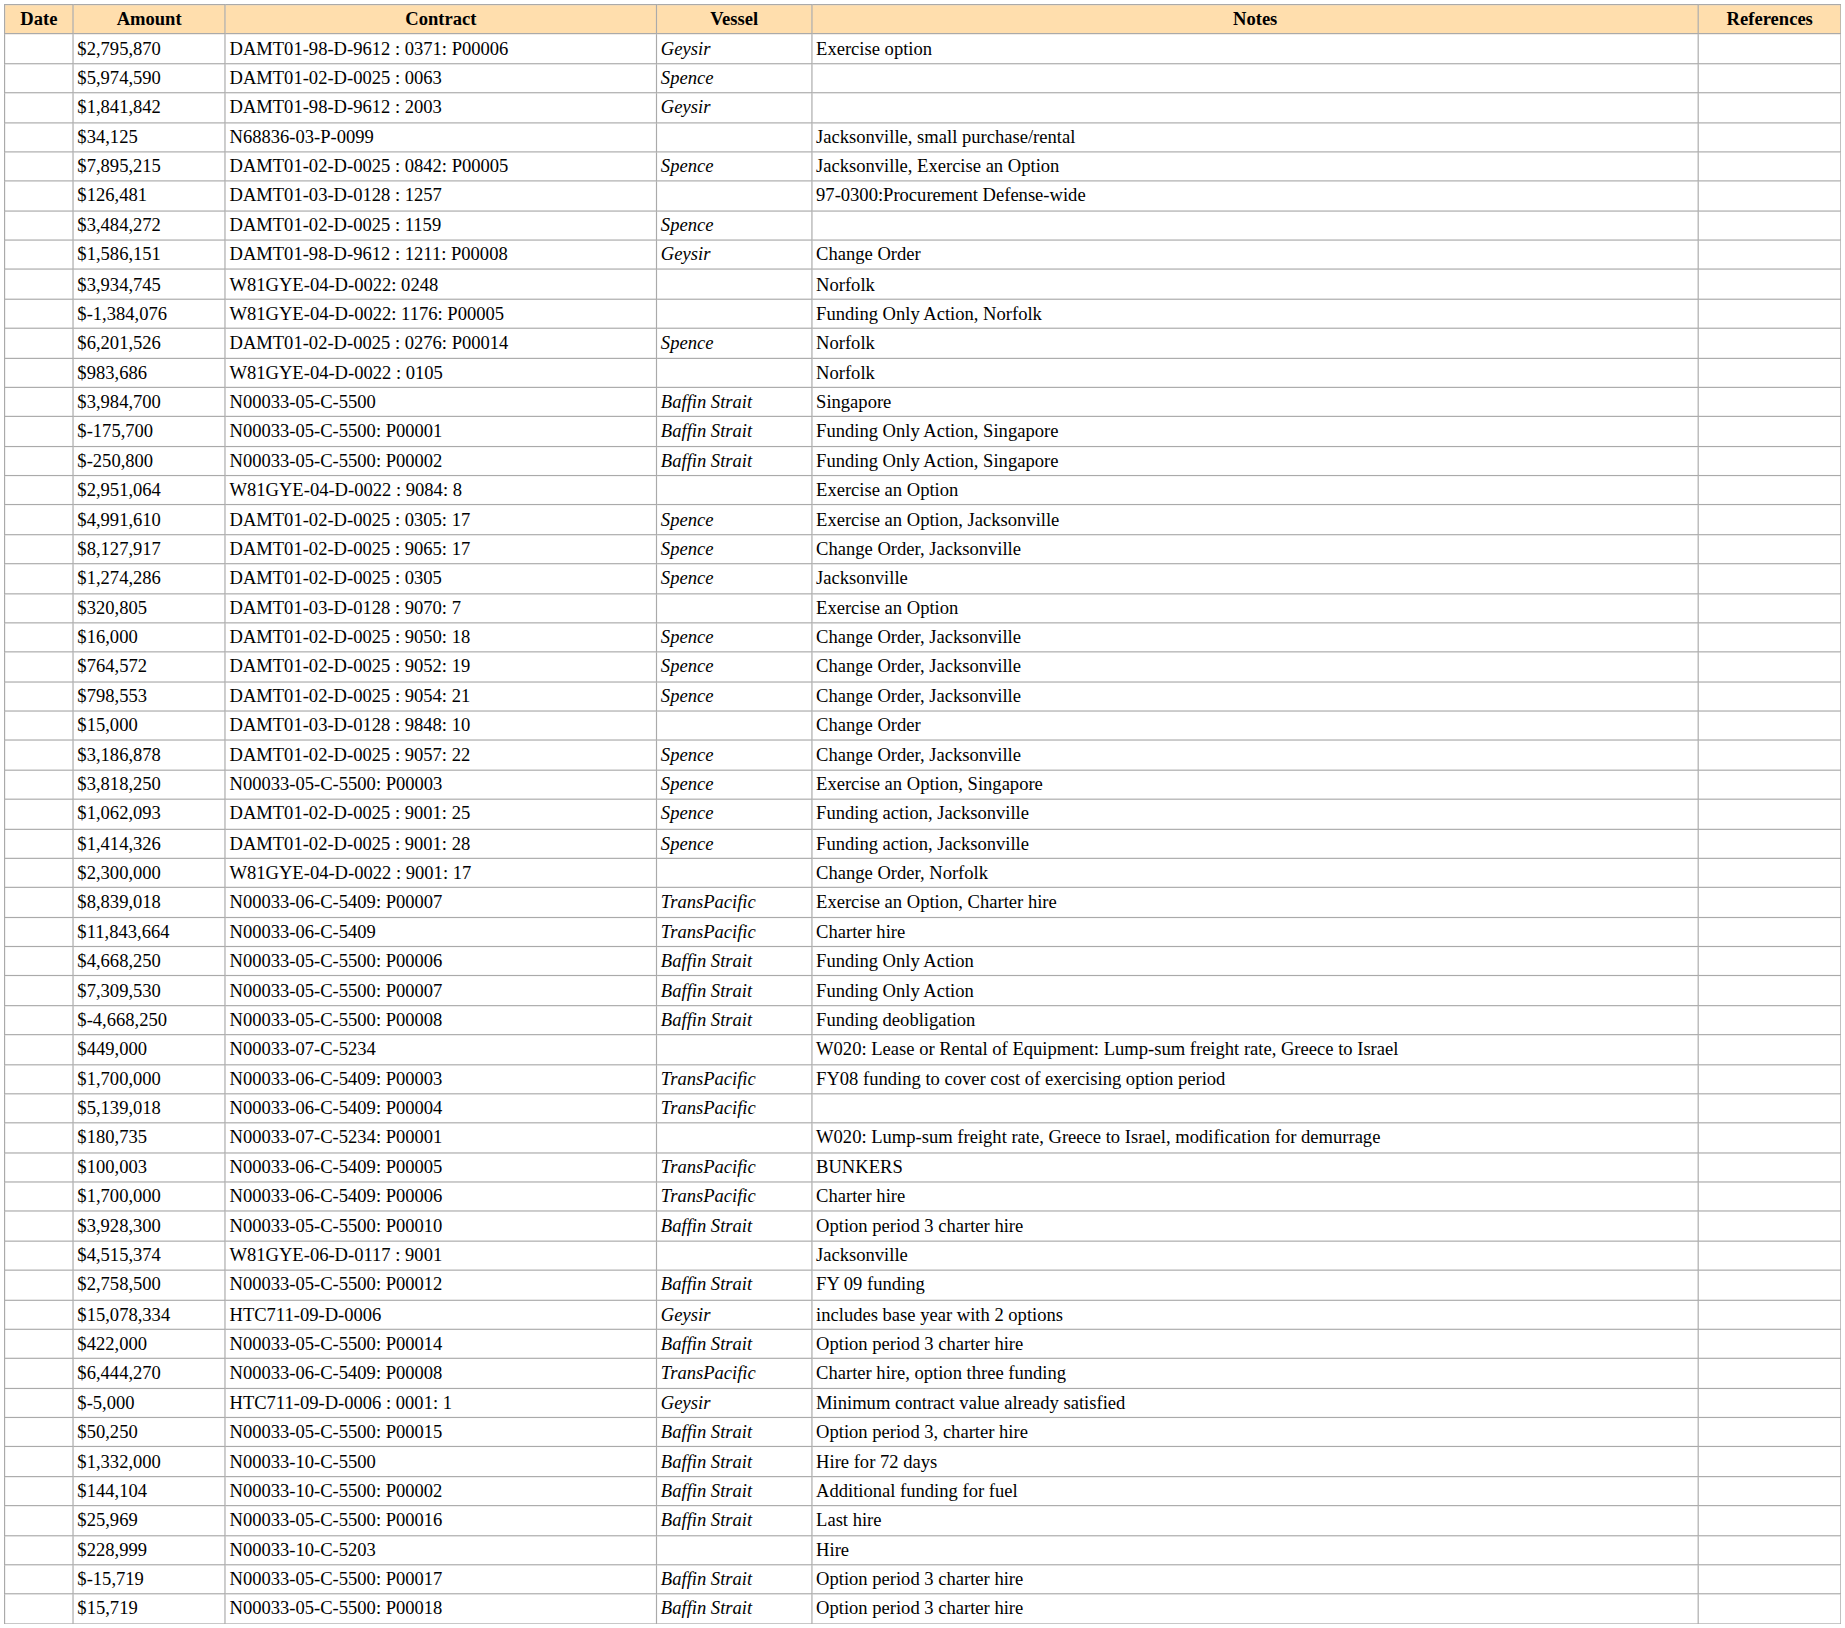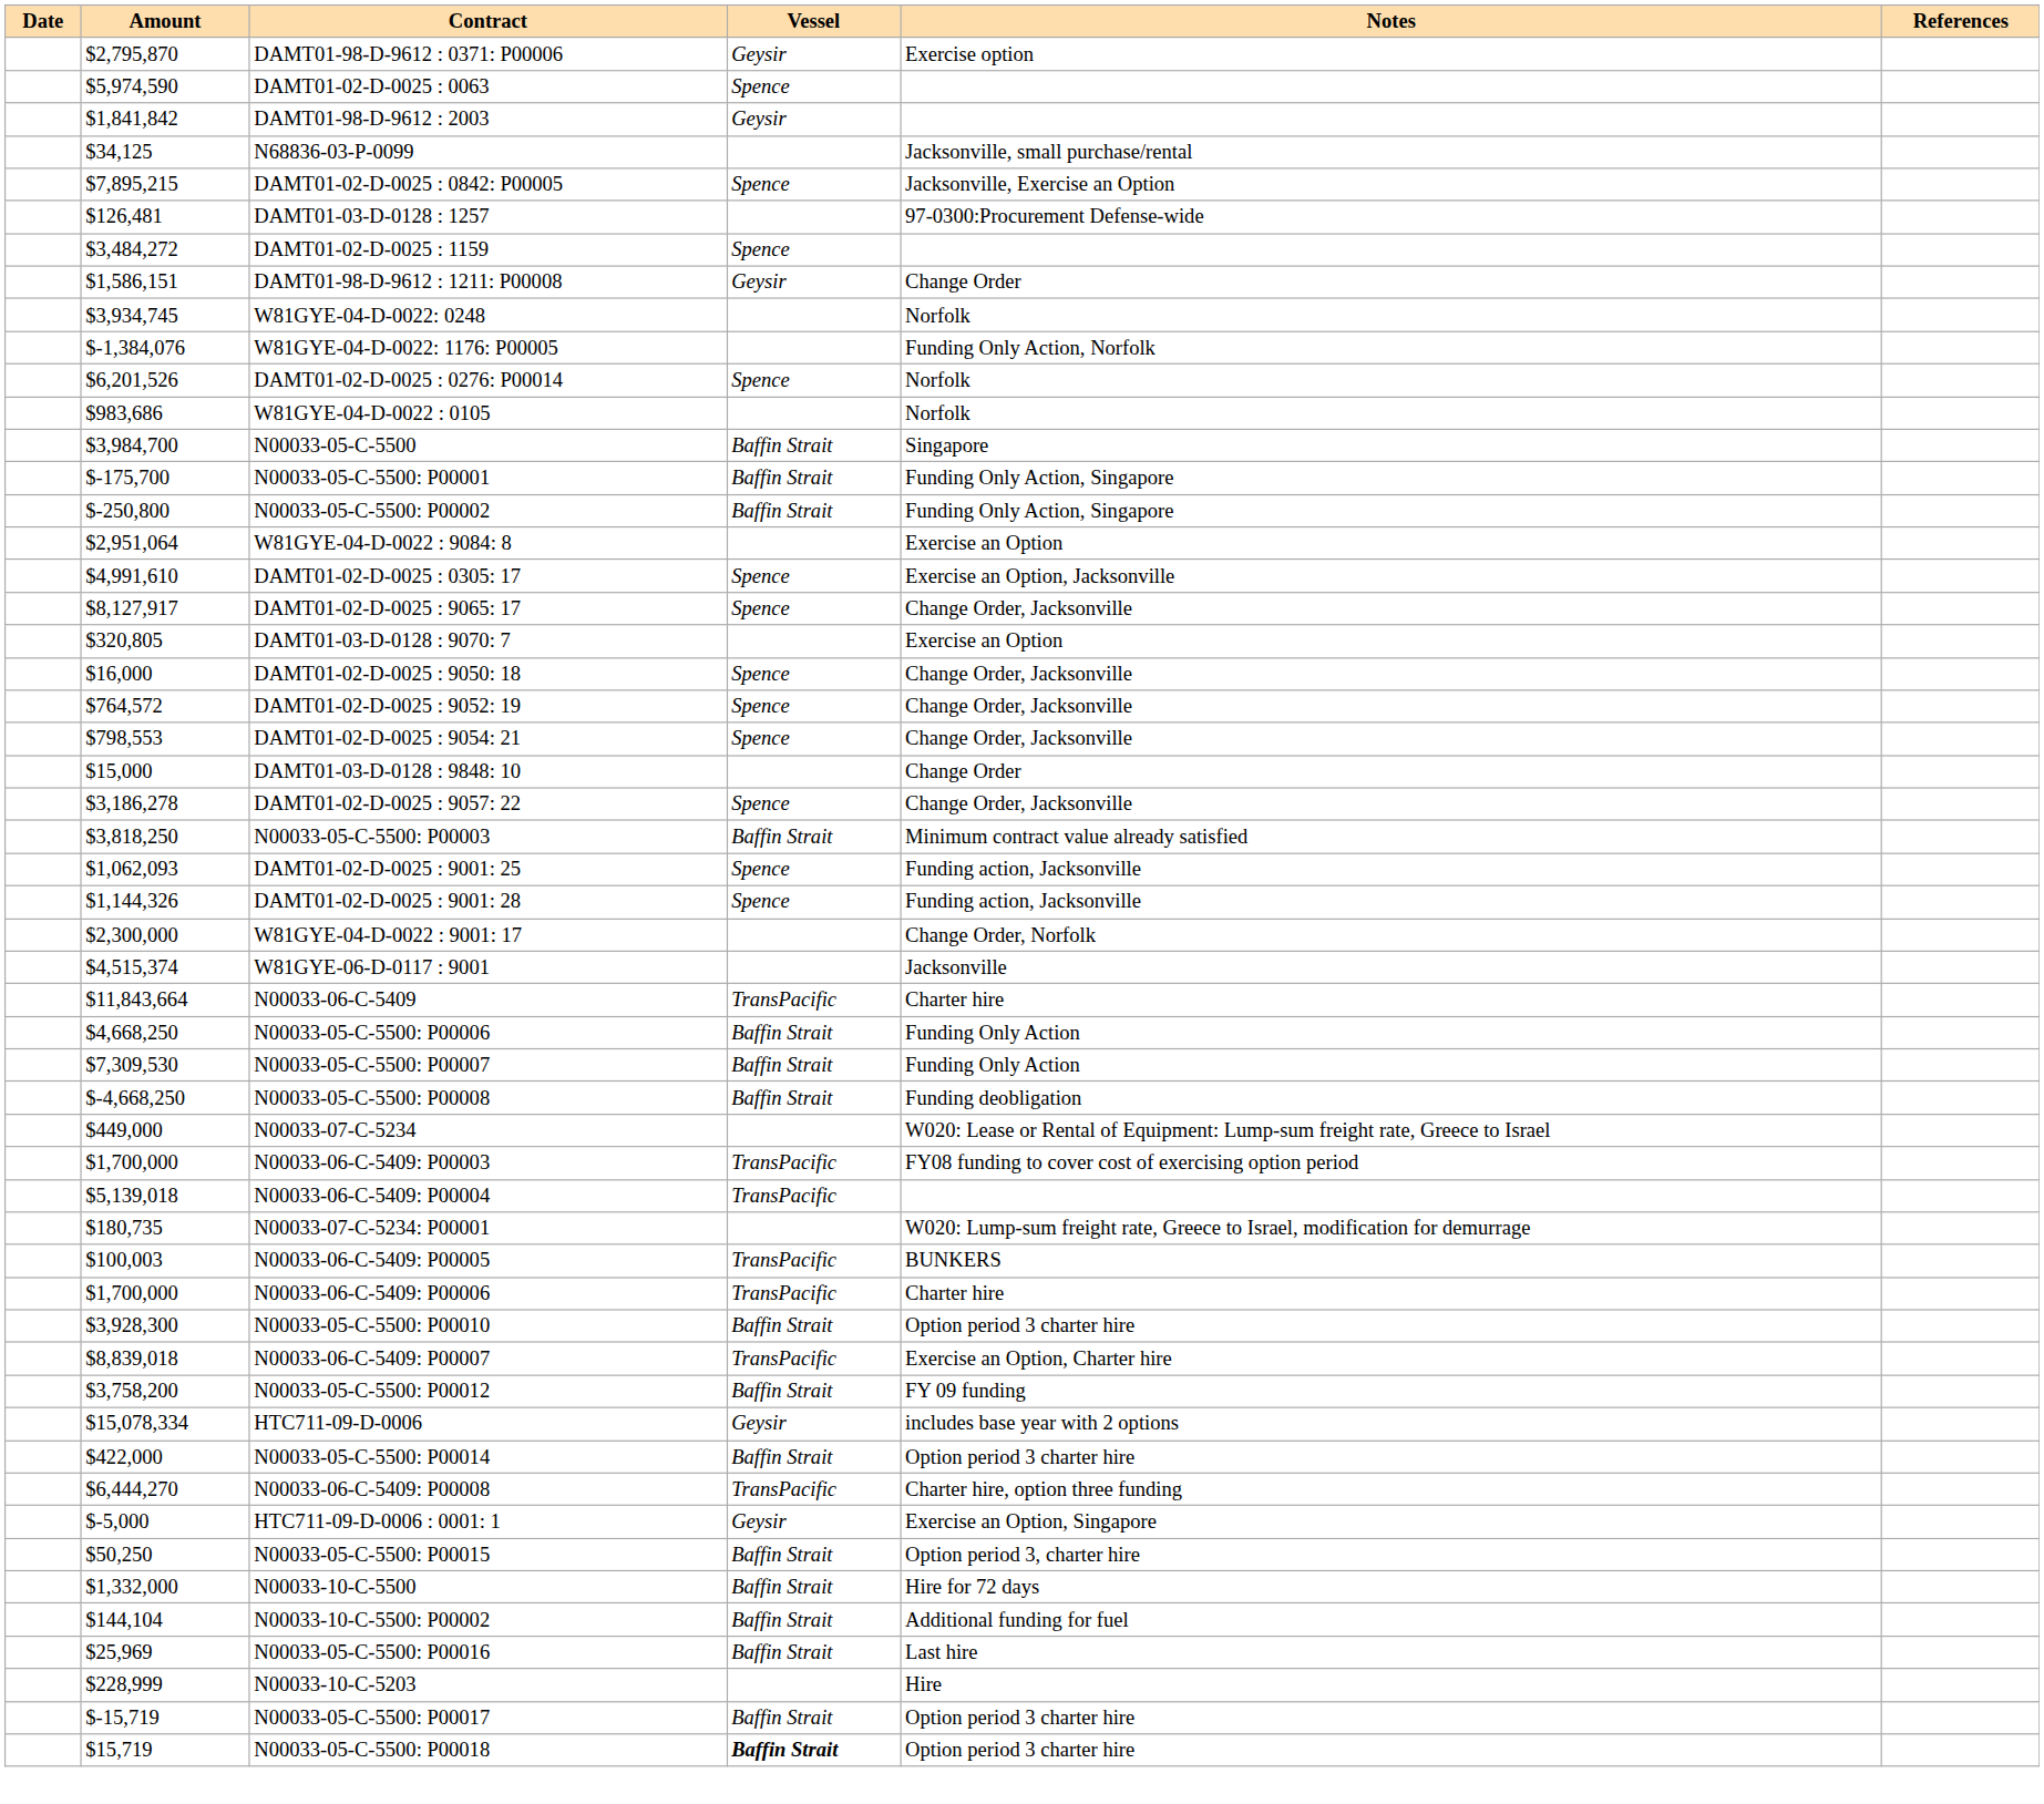 <table class="wikitable sortable"  width="100%" style="background:#ffffff;">
 <tr>
 <th align="left" style="background:#ffdead;">Date</th>
 <th align="left" style="background:#ffdead;">Amount</th>
 <th align="left" style="background:#ffdead;">Contract</th>
 <th align="left" style="background:#ffdead;">Vessel</th>
 <th align="left" style="background:#ffdead;" class="unsortable">Notes</th>
 <th align="left" style="background:#ffdead;" class="unsortable">References</th>
 </tr>
 <tr>
 <td></td>
 <td>$2,795,870</td>
 <td>DAMT01-98-D-9612 : 0371: P00006</td>
 <td><em>Geysir</em></td>
 <td>Exercise option</td>
 <td style="text-align:center;"></td>
 </tr>
 <tr>
 <td></td>
 <td>$5,974,590</td>
 <td>DAMT01-02-D-0025 : 0063</td>
 <td><em>Spence</em></td>
 <td></td>
 <td style="text-align:center;"></td>
 </tr>
 <tr>
 <td></td>
 <td>$1,841,842</td>
 <td>DAMT01-98-D-9612 : 2003</td>
 <td><em>Geysir</em></td>
 <td></td>
 <td style="text-align:center;"></td>
 </tr>
 <tr>
 <td></td>
 <td>$34,125</td>
 <td>N68836-03-P-0099</td>
 <td></td>
 <td>Jacksonville, small purchase/rental</td>
 <td style="text-align:center;"></td>
 </tr>
 <tr>
 <td></td>
 <td>$7,895,215</td>
 <td>DAMT01-02-D-0025 : 0842: P00005</td>
 <td><em>Spence</em></td>
 <td>Jacksonville, Exercise an Option</td>
 <td style="text-align:center;"></td>
 </tr>
 <tr>
 <td></td>
 <td>$126,481</td>
 <td>DAMT01-03-D-0128 : 1257</td>
 <td></td>
 <td>97-0300:Procurement Defense-wide</td>
 <td style="text-align:center;"></td>
 </tr>
 <tr>
 <td></td>
 <td>$3,484,272</td>
 <td>DAMT01-02-D-0025 : 1159</td>
 <td><em>Spence</em></td>
 <td></td>
 <td style="text-align:center;"></td>
 </tr>
 <tr>
 <td></td>
 <td>$1,586,151</td>
 <td>DAMT01-98-D-9612 : 1211: P00008</td>
 <td><em>Geysir</em></td>
 <td>Change Order</td>
 <td style="text-align:center;"></td>
 </tr>
 <tr>
 <td></td>
 <td>$3,934,745</td>
 <td>W81GYE-04-D-0022: 0248</td>
 <td></td>
 <td>Norfolk</td>
 <td style="text-align:center;"></td>
 </tr>
 <tr>
 <td></td>
 <td>$-1,384,076</td>
 <td>W81GYE-04-D-0022: 1176: P00005</td>
 <td></td>
 <td>Funding Only Action, Norfolk</td>
 <td style="text-align:center;"></td>
 </tr>
 <tr>
 <td></td>
 <td>$6,201,526</td>
 <td>DAMT01-02-D-0025 : 0276: P00014</td>
 <td><em>Spence</em></td>
 <td>Norfolk</td>
 <td style="text-align:center;"></td>
 </tr>
 <tr>
 <td></td>
 <td>$983,686</td>
 <td>W81GYE-04-D-0022 : 0105</td>
 <td></td>
 <td>Norfolk</td>
 <td style="text-align:center;"></td>
 </tr>
 <tr>
 <td></td>
 <td>$3,984,700</td>
 <td>N00033-05-C-5500</td>
 <td><em>Baffin Strait</em></td>
 <td>Singapore</td>
 <td style="text-align:center;"></td>
 </tr>
 <tr>
 <td></td>
 <td>$-175,700</td>
 <td>N00033-05-C-5500: P00001</td>
 <td><em>Baffin Strait</em></td>
 <td>Funding Only Action, Singapore</td>
 <td style="text-align:center;"></td>
 </tr>
 <tr>
 <td></td>
 <td>$-250,800</td>
 <td>N00033-05-C-5500: P00002</td>
 <td><em>Baffin Strait</em></td>
 <td>Funding Only Action, Singapore</td>
 <td style="text-align:center;"></td>
 </tr>
 <tr>
 <td></td>
 <td>$2,951,064</td>
 <td>W81GYE-04-D-0022 : 9084: 8</td>
 <td></td>
 <td>Exercise an Option</td>
 <td style="text-align:center;"></td>
 </tr>
 <tr>
 <td></td>
 <td>$4,991,610</td>
 <td>DAMT01-02-D-0025  : 0305: 17</td>
 <td><em>Spence</em></td>
 <td>Exercise an Option, Jacksonville</td>
 <td style="text-align:center;"></td>
 </tr>
 <tr>
 <td></td>
 <td>$8,127,917</td>
 <td>DAMT01-02-D-0025 : 9065: 17</td>
 <td><em>Spence</em></td>
 <td>Change Order, Jacksonville</td>
 <td style="text-align:center;"></td>
 </tr>
 <tr>
 <td></td>
-<td>$1,274,286</td>
-<td>DAMT01-02-D-0025 : 0305</td>
-<td><em>Spence</em></td>
-<td>Jacksonville</td>
-<td style="text-align:center;"></td>
-</tr>
-<tr>
-<td></td>
 <td>$320,805</td>
 <td>DAMT01-03-D-0128 : 9070: 7</td>
 <td></td>
 <td>Exercise an Option</td>
 <td style="text-align:center;"></td>
 </tr>
 <tr>
 <td></td>
 <td>$16,000</td>
 <td>DAMT01-02-D-0025 : 9050: 18</td>
 <td><em>Spence</em></td>
 <td>Change Order, Jacksonville</td>
 <td style="text-align:center;"></td>
 </tr>
 <tr>
 <td></td>
 <td>$764,572</td>
 <td>DAMT01-02-D-0025 : 9052: 19</td>
 <td><em>Spence</em></td>
 <td>Change Order, Jacksonville</td>
 <td style="text-align:center;"></td>
 </tr>
 <tr>
 <td></td>
 <td>$798,553</td>
 <td>DAMT01-02-D-0025 : 9054: 21</td>
 <td><em>Spence</em></td>
 <td>Change Order, Jacksonville</td>
 <td style="text-align:center;"></td>
 </tr>
 <tr>
 <td></td>
 <td>$15,000</td>
 <td>DAMT01-03-D-0128 : 9848: 10</td>
 <td></td>
 <td>Change Order</td>
 <td style="text-align:center;"></td>
 </tr>
 <tr>
 <td></td>
-<td>$3,186,878</td>
+<td>$3,186,278</td>
 <td>DAMT01-02-D-0025 : 9057: 22</td>
 <td><em>Spence</em></td>
 <td>Change Order, Jacksonville</td>
 <td style="text-align:center;"></td>
 </tr>
 <tr>
 <td></td>
 <td>$3,818,250</td>
 <td>N00033-05-C-5500: P00003</td>
-<td><em>Spence</em></td>
-<td>Exercise an Option, Singapore</td>
+<td><em>Baffin Strait</em></td>
+<td>Minimum contract value already satisfied</td>
 <td style="text-align:center;"></td>
 </tr>
 <tr>
 <td></td>
 <td>$1,062,093</td>
 <td>DAMT01-02-D-0025 : 9001: 25</td>
 <td><em>Spence</em></td>
 <td>Funding action, Jacksonville</td>
 <td style="text-align:center;"></td>
 </tr>
 <tr>
 <td></td>
-<td>$1,414,326</td>
+<td>$1,144,326</td>
 <td>DAMT01-02-D-0025 : 9001: 28</td>
 <td><em>Spence</em></td>
 <td>Funding action, Jacksonville</td>
 <td style="text-align:center;"></td>
 </tr>
 <tr>
 <td></td>
 <td>$2,300,000</td>
 <td>W81GYE-04-D-0022 : 9001: 17</td>
 <td></td>
 <td>Change Order, Norfolk</td>
 <td style="text-align:center;"></td>
 </tr>
 <tr>
 <td></td>
-<td>$8,839,018</td>
-<td>N00033-06-C-5409: P00007</td>
-<td><em>TransPacific</em></td>
-<td>Exercise an Option, Charter hire</td>
+<td>$4,515,374</td>
+<td>W81GYE-06-D-0117 : 9001</td>
+<td></td>
+<td>Jacksonville</td>
 <td style="text-align:center;"></td>
 </tr>
 <tr>
 <td></td>
 <td>$11,843,664</td>
 <td>N00033-06-C-5409</td>
 <td><em>TransPacific</em></td>
 <td>Charter hire</td>
 <td style="text-align:center;"></td>
 </tr>
 <tr>
 <td></td>
 <td>$4,668,250</td>
 <td>N00033-05-C-5500: P00006</td>
 <td><em>Baffin Strait</em></td>
 <td>Funding Only Action</td>
 <td style="text-align:center;"></td>
 </tr>
 <tr>
 <td></td>
 <td>$7,309,530</td>
 <td>N00033-05-C-5500: P00007</td>
 <td><em>Baffin Strait</em></td>
 <td>Funding Only Action</td>
 <td style="text-align:center;"></td>
 </tr>
 <tr>
 <td></td>
 <td>$-4,668,250</td>
 <td>N00033-05-C-5500: P00008</td>
 <td><em>Baffin Strait</em></td>
 <td>Funding deobligation</td>
 <td style="text-align:center;"></td>
 </tr>
 <tr>
 <td></td>
 <td>$449,000</td>
 <td>N00033-07-C-5234</td>
 <td></td>
 <td>W020: Lease or Rental of Equipment: Lump-sum freight rate, Greece to Israel</td>
 <td style="text-align:center;"></td>
 </tr>
 <tr>
 <td></td>
 <td>$1,700,000</td>
 <td>N00033-06-C-5409: P00003</td>
 <td><em>TransPacific</em></td>
 <td>FY08 funding to cover cost of exercising option period</td>
 <td style="text-align:center;"></td>
 </tr>
 <tr>
 <td></td>
 <td>$5,139,018</td>
 <td>N00033-06-C-5409: P00004</td>
 <td><em>TransPacific</em></td>
 <td></td>
 <td style="text-align:center;"></td>
 </tr>
 <tr>
 <td></td>
 <td>$180,735</td>
 <td>N00033-07-C-5234: P00001</td>
 <td></td>
 <td>W020: Lump-sum freight rate, Greece to Israel, modification for demurrage</td>
 <td style="text-align:center;"></td>
 </tr>
 <tr>
 <td></td>
 <td>$100,003</td>
 <td>N00033-06-C-5409: P00005</td>
 <td><em>TransPacific</em></td>
 <td>BUNKERS</td>
 <td style="text-align:center;"></td>
 </tr>
 <tr>
 <td></td>
 <td>$1,700,000</td>
 <td>N00033-06-C-5409: P00006</td>
 <td><em>TransPacific</em></td>
 <td>Charter hire</td>
 <td style="text-align:center;"></td>
 </tr>
 <tr>
 <td></td>
 <td>$3,928,300</td>
 <td>N00033-05-C-5500: P00010</td>
 <td><em>Baffin Strait</em></td>
 <td>Option period 3 charter hire</td>
 <td style="text-align:center;"></td>
 </tr>
 <tr>
 <td></td>
-<td>$4,515,374</td>
-<td>W81GYE-06-D-0117 : 9001</td>
-<td></td>
-<td>Jacksonville</td>
+<td>$8,839,018</td>
+<td>N00033-06-C-5409: P00007</td>
+<td><em>TransPacific</em></td>
+<td>Exercise an Option, Charter hire</td>
 <td style="text-align:center;"></td>
 </tr>
 <tr>
 <td></td>
-<td>$2,758,500</td>
+<td>$3,758,200</td>
 <td>N00033-05-C-5500: P00012</td>
 <td><em>Baffin Strait</em></td>
 <td>FY 09 funding</td>
 <td style="text-align:center;"></td>
 </tr>
 <tr>
 <td></td>
 <td>$15,078,334</td>
 <td>HTC711-09-D-0006</td>
 <td><em>Geysir</em></td>
 <td>includes base year with 2 options</td>
 <td style="text-align:center;"></td>
 </tr>
 <tr>
 <td></td>
 <td>$422,000</td>
 <td>N00033-05-C-5500: P00014</td>
 <td><em>Baffin Strait</em></td>
 <td>Option period 3 charter hire</td>
 <td style="text-align:center;"></td>
 </tr>
 <tr>
 <td></td>
 <td>$6,444,270</td>
 <td>N00033-06-C-5409: P00008</td>
 <td><em>TransPacific</em></td>
 <td>Charter hire, option three funding</td>
 <td style="text-align:center;"></td>
 </tr>
 <tr>
 <td></td>
 <td>$-5,000</td>
 <td>HTC711-09-D-0006 : 0001: 1</td>
 <td><em>Geysir</em></td>
-<td>Minimum contract value already satisfied</td>
+<td>Exercise an Option, Singapore</td>
 <td style="text-align:center;"></td>
 </tr>
 <tr>
 <td></td>
 <td>$50,250</td>
 <td>N00033-05-C-5500: P00015</td>
 <td><em>Baffin Strait</em></td>
 <td>Option period 3, charter hire</td>
 <td style="text-align:center;"></td>
 </tr>
 <tr>
 <td></td>
 <td>$1,332,000</td>
 <td>N00033-10-C-5500</td>
 <td><em>Baffin Strait</em></td>
 <td>Hire for 72 days</td>
 <td style="text-align:center;"></td>
 </tr>
 <tr>
 <td></td>
 <td>$144,104</td>
 <td>N00033-10-C-5500: P00002</td>
 <td><em>Baffin Strait</em></td>
 <td>Additional funding for fuel</td>
 <td style="text-align:center;"></td>
 </tr>
 <tr>
 <td></td>
 <td>$25,969</td>
 <td>N00033-05-C-5500: P00016</td>
 <td><em>Baffin Strait</em></td>
 <td>Last hire</td>
 <td style="text-align:center;"></td>
 </tr>
 <tr>
 <td></td>
 <td>$228,999</td>
 <td>N00033-10-C-5203</td>
 <td></td>
 <td>Hire</td>
 <td style="text-align:center;"></td>
 </tr>
 <tr>
 <td></td>
 <td>$-15,719</td>
 <td>N00033-05-C-5500: P00017</td>
 <td><em>Baffin Strait</em></td>
 <td>Option period 3 charter hire</td>
 <td style="text-align:center;"></td>
 </tr>
 <tr>
 <td></td>
 <td>$15,719</td>
 <td>N00033-05-C-5500: P00018</td>
-<td><em>Baffin Strait</em></td>
+<td><strong><em>Baffin Strait</em></strong></td>
 <td>Option period 3 charter hire</td>
 <td style="text-align:center;"></td>
 </tr>
 </table>
